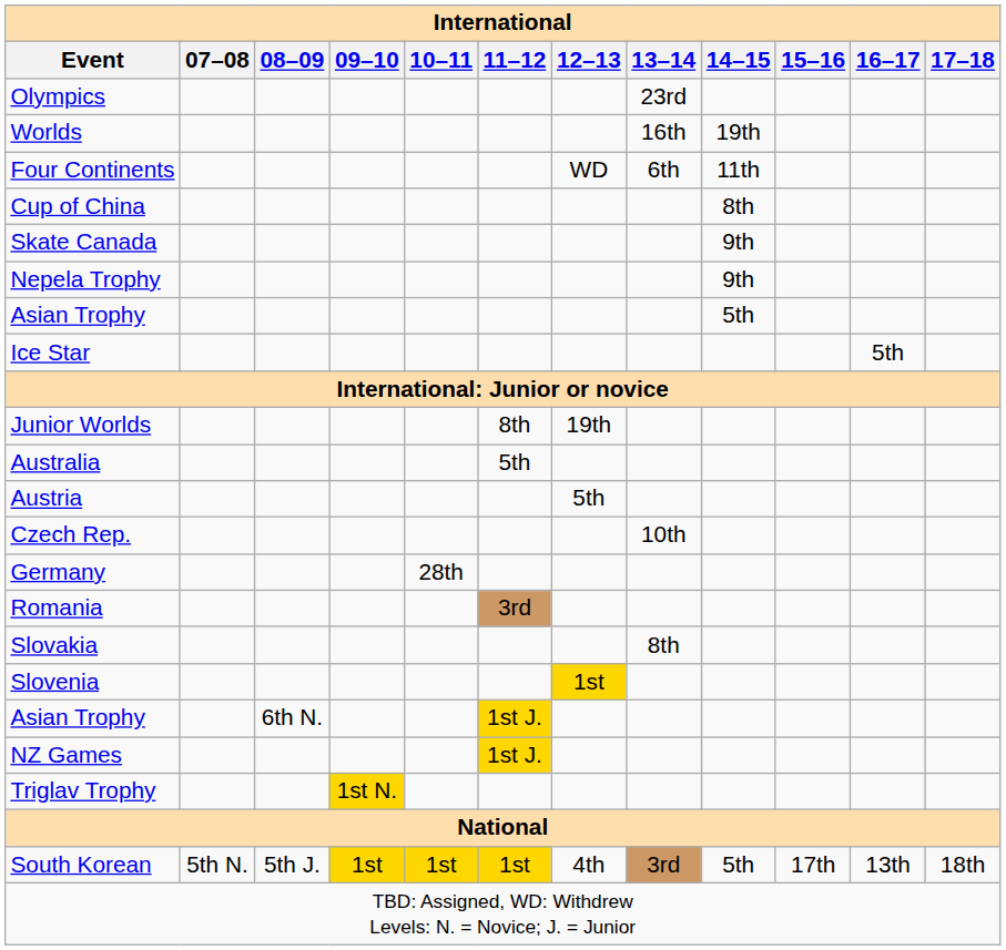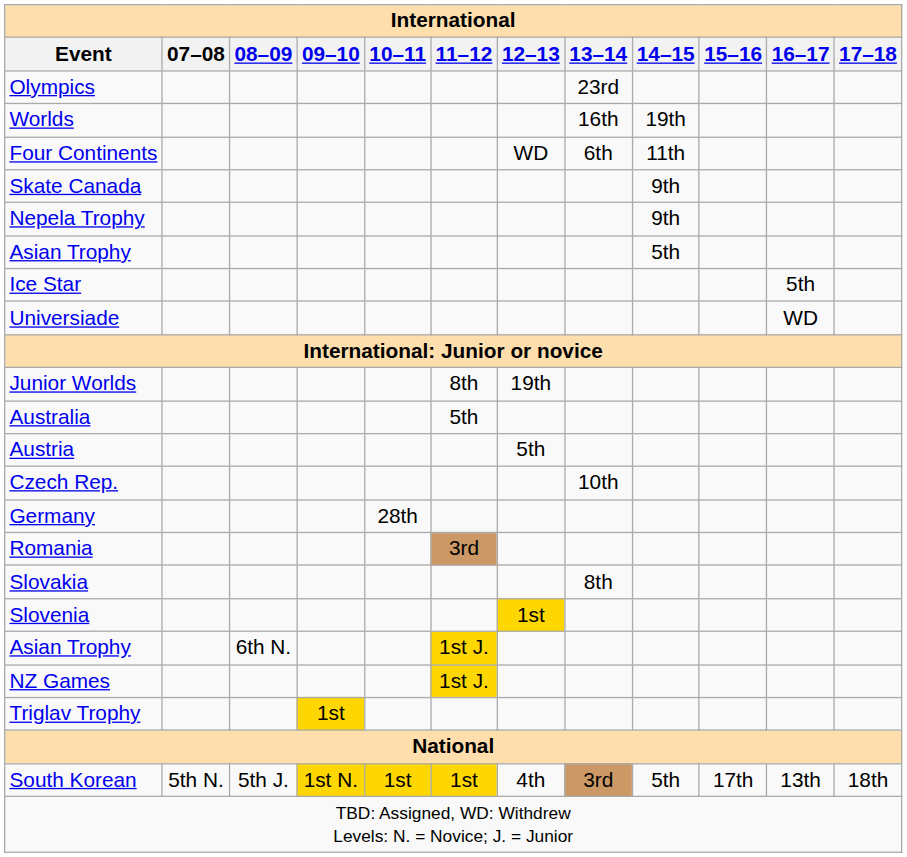 <table class="wikitable" style="text-align:center">
 <tr>
 <th style="background-color: #ffdead; " colspan=12 align=center>International</th>
 </tr>
 <tr>
 <th>Event</th>
 <th>07–08</th>
 <th><a href='#'>08–09</a></th>
 <th><a href='#'>09–10</a></th>
 <th><a href='#'>10–11</a></th>
 <th><a href='#'>11–12</a></th>
 <th><a href='#'>12–13</a></th>
 <th><a href='#'>13–14</a></th>
 <th><a href='#'>14–15</a></th>
 <th><a href='#'>15–16</a></th>
 <th><a href='#'>16–17</a></th>
 <th><a href='#'>17–18</a></th>
 </tr>
 <tr>
 <td align=left><a href='#'>Olympics</a></td>
 <td></td>
 <td></td>
 <td></td>
 <td></td>
 <td></td>
 <td></td>
 <td>23rd</td>
 <td></td>
 <td></td>
 <td></td>
 <td></td>
 </tr>
 <tr>
 <td align=left><a href='#'>Worlds</a></td>
 <td></td>
 <td></td>
 <td></td>
 <td></td>
 <td></td>
 <td></td>
 <td>16th</td>
 <td>19th</td>
 <td></td>
 <td></td>
 <td></td>
 </tr>
 <tr>
 <td align=left><a href='#'>Four Continents</a></td>
 <td></td>
 <td></td>
 <td></td>
 <td></td>
 <td></td>
 <td>WD</td>
 <td>6th</td>
 <td>11th</td>
 <td></td>
 <td></td>
 <td></td>
 </tr>
 <tr>
-<td align=left> <a href='#'>Cup of China</a></td>
-<td></td>
-<td></td>
-<td></td>
-<td></td>
-<td></td>
-<td></td>
-<td></td>
-<td>8th</td>
-<td></td>
-<td></td>
-<td></td>
-</tr>
-<tr>
 <td align=left> <a href='#'>Skate Canada</a></td>
 <td></td>
 <td></td>
 <td></td>
 <td></td>
 <td></td>
 <td></td>
 <td></td>
 <td>9th</td>
 <td></td>
 <td></td>
 <td></td>
 </tr>
 <tr>
 <td align=left> <a href='#'>Nepela Trophy</a></td>
 <td></td>
 <td></td>
 <td></td>
 <td></td>
 <td></td>
 <td></td>
 <td></td>
 <td>9th</td>
 <td></td>
 <td></td>
 <td></td>
 </tr>
 <tr>
 <td align=left><a href='#'>Asian Trophy</a></td>
 <td></td>
 <td></td>
 <td></td>
 <td></td>
 <td></td>
 <td></td>
 <td></td>
 <td>5th</td>
 <td></td>
 <td></td>
 <td></td>
 </tr>
 <tr>
 <td align=left><a href='#'>Ice Star</a></td>
 <td></td>
 <td></td>
 <td></td>
 <td></td>
 <td></td>
 <td></td>
 <td></td>
 <td></td>
 <td></td>
 <td>5th</td>
+<td></td>
+</tr>
+<tr>
+<td align=left><a href='#'>Universiade</a></td>
+<td></td>
+<td></td>
+<td></td>
+<td></td>
+<td></td>
+<td></td>
+<td></td>
+<td></td>
+<td></td>
+<td>WD</td>
 <td></td>
 </tr>
 <tr>
 <th style="background-color: #ffdead; " colspan=12 align=center>International: Junior or novice</th>
 </tr>
 <tr>
 <td align=left><a href='#'>Junior Worlds</a></td>
 <td></td>
 <td></td>
 <td></td>
 <td></td>
 <td>8th</td>
 <td>19th</td>
 <td></td>
 <td></td>
 <td></td>
 <td></td>
 <td></td>
 </tr>
 <tr>
 <td align=left> <a href='#'>Australia</a></td>
 <td></td>
 <td></td>
 <td></td>
 <td></td>
 <td>5th</td>
 <td></td>
 <td></td>
 <td></td>
 <td></td>
 <td></td>
 <td></td>
 </tr>
 <tr>
 <td align=left> <a href='#'>Austria</a></td>
 <td></td>
 <td></td>
 <td></td>
 <td></td>
 <td></td>
 <td>5th</td>
 <td></td>
 <td></td>
 <td></td>
 <td></td>
 <td></td>
 </tr>
 <tr>
 <td align=left> <a href='#'>Czech Rep.</a></td>
 <td></td>
 <td></td>
 <td></td>
 <td></td>
 <td></td>
 <td></td>
 <td>10th</td>
 <td></td>
 <td></td>
 <td></td>
 <td></td>
 </tr>
 <tr>
 <td align=left> <a href='#'>Germany</a></td>
 <td></td>
 <td></td>
 <td></td>
 <td>28th</td>
 <td></td>
 <td></td>
 <td></td>
 <td></td>
 <td></td>
 <td></td>
 <td></td>
 </tr>
 <tr>
 <td align=left> <a href='#'>Romania</a></td>
 <td></td>
 <td></td>
 <td></td>
 <td></td>
 <td bgcolor=cc9966>3rd</td>
 <td></td>
 <td></td>
 <td></td>
 <td></td>
 <td></td>
 <td></td>
 </tr>
 <tr>
 <td align=left> <a href='#'>Slovakia</a></td>
 <td></td>
 <td></td>
 <td></td>
 <td></td>
 <td></td>
 <td></td>
 <td>8th</td>
 <td></td>
 <td></td>
 <td></td>
 <td></td>
 </tr>
 <tr>
 <td align=left> <a href='#'>Slovenia</a></td>
 <td></td>
 <td></td>
 <td></td>
 <td></td>
 <td></td>
 <td bgcolor=gold>1st</td>
 <td></td>
 <td></td>
 <td></td>
 <td></td>
 <td></td>
 </tr>
 <tr>
 <td align=left><a href='#'>Asian Trophy</a></td>
 <td></td>
 <td>6th N.</td>
 <td></td>
 <td></td>
 <td bgcolor=gold>1st J.</td>
 <td></td>
 <td></td>
 <td></td>
 <td></td>
 <td></td>
 <td></td>
 </tr>
 <tr>
 <td align=left><a href='#'>NZ Games</a></td>
 <td></td>
 <td></td>
 <td></td>
 <td></td>
 <td bgcolor=gold>1st J.</td>
 <td></td>
 <td></td>
 <td></td>
 <td></td>
 <td></td>
 <td></td>
 </tr>
 <tr>
 <td align=left><a href='#'>Triglav Trophy</a></td>
 <td></td>
 <td></td>
-<td bgcolor=gold>1st N.</td>
+<td bgcolor=gold>1st</td>
 <td></td>
 <td></td>
 <td></td>
 <td></td>
 <td></td>
 <td></td>
 <td></td>
 <td></td>
 </tr>
 <tr>
 <th style="background-color: #ffdead; " colspan=12 align=center>National</th>
 </tr>
 <tr>
 <td align=left><a href='#'>South Korean</a></td>
 <td>5th N.</td>
 <td>5th J.</td>
-<td bgcolor=gold>1st</td>
+<td bgcolor=gold>1st N.</td>
 <td bgcolor=gold>1st</td>
 <td bgcolor=gold>1st</td>
 <td>4th</td>
 <td bgcolor=cc9966>3rd</td>
 <td>5th</td>
 <td>17th</td>
 <td>13th</td>
 <td>18th</td>
 </tr>
 <tr>
 <td colspan=12 align=center><small> TBD: Assigned, WD: Withdrew <br> Levels: N. = Novice; J. = Junior </small></td>
 </tr>
 </table>
